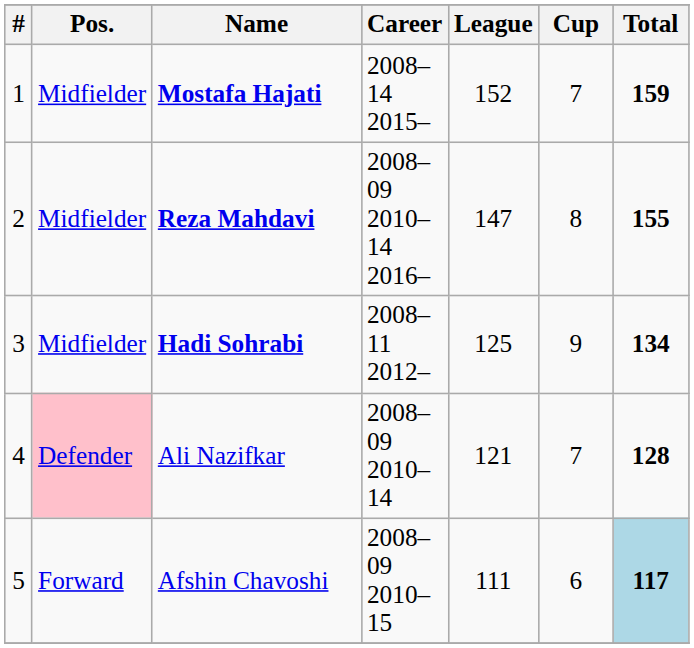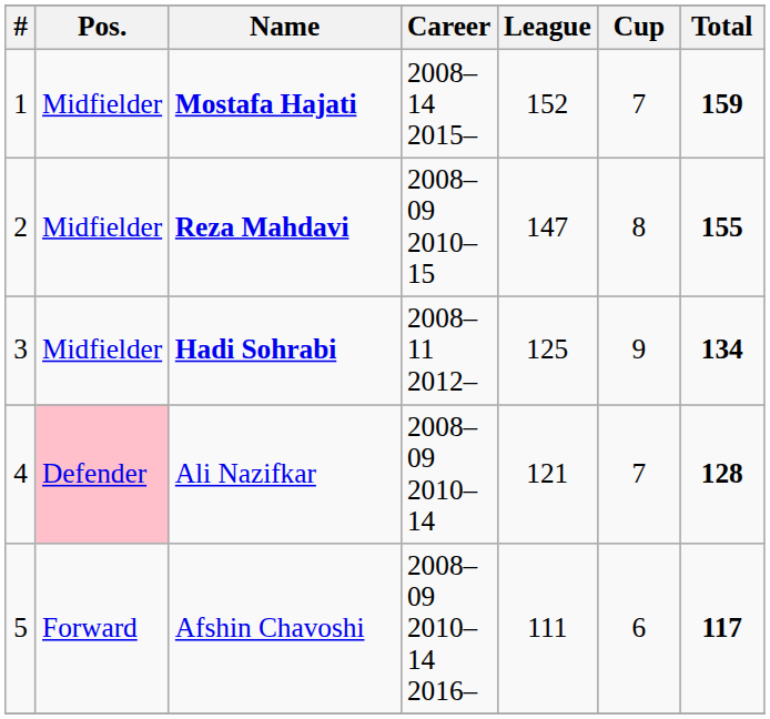 <table class="wikitable sortable" style="text-align:center;">
 <tr>
 </tr>
 <tr>
 <th rowspan="1" width="10">#</th>
 <th rowspan="1" width="30">Pos.</th>
 <th rowspan="1" width="125">Name</th>
 <th rowspan="1" width="40">Career</th>
 <th rowspan="1" width="40">League</th>
 <th rowspan="1" width="40">Cup</th>
 <th rowspan="1" width="40">Total</th>
 </tr>
 <tr>
 <td>1</td>
 <td align="left"><a href='#'>Midfielder</a></td>
 <td align="left"><strong><a href='#'>Mostafa Hajati</a></strong></td>
 <td align="left">2008–14<br>2015–</td>
 <td>152</td>
 <td>7</td>
 <td><strong>159</strong></td>
 </tr>
 <tr>
 <td>2</td>
 <td align="left"><a href='#'>Midfielder</a></td>
 <td align="left"><strong><a href='#'>Reza Mahdavi</a></strong></td>
-<td align="left">2008–09<br>2010–14<br>2016–</td>
+<td align="left">2008–09<br>2010–15</td>
 <td>147</td>
 <td>8</td>
 <td><strong>155</strong></td>
 </tr>
 <tr>
 <td>3</td>
 <td align="left"><a href='#'>Midfielder</a></td>
 <td align="left"><strong><a href='#'>Hadi Sohrabi</a></strong></td>
 <td align="left">2008–11<br>2012–</td>
 <td>125</td>
 <td>9</td>
 <td><strong>134</strong></td>
 </tr>
 <tr>
 <td>4</td>
 <td align="left" style="background: pink;"><a href='#'>Defender</a></td>
 <td align="left"><a href='#'>Ali Nazifkar</a></td>
 <td align="left">2008–09<br>2010–14</td>
 <td>121</td>
 <td>7</td>
 <td><strong>128</strong></td>
 </tr>
 <tr>
 <td>5</td>
 <td align="left"><a href='#'>Forward</a></td>
 <td align="left"><a href='#'>Afshin Chavoshi</a></td>
-<td align="left">2008–09<br>2010–15</td>
+<td align="left">2008–09<br>2010–14<br>2016–</td>
 <td>111</td>
 <td>6</td>
-<td style="background: lightblue;"><strong>117</strong></td>
+<td><strong>117</strong></td>
 </tr>
 <tr>
 </tr>
 </table>
